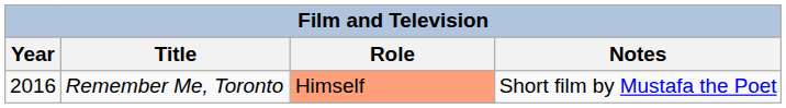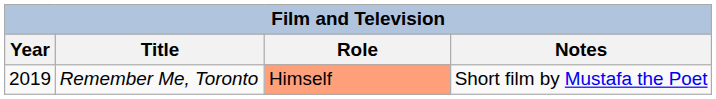 <table class="wikitable">
 <tr style="background:#ccc; text-align:center;">
 <th colspan="4" style="background: LightSteelBlue;">Film and Television</th>
 </tr>
 <tr style="background:#ccc; text-align:center;">
 <th style="text-align:center;">Year</th>
 <th style="width:170px;">Title</th>
 <th style="width:150px;">Role</th>
 <th>Notes</th>
 </tr>
 <tr>
-<td>2016</td>
+<td>2019</td>
 <td><em>Remember Me, Toronto</em></td>
 <td style="background: lightsalmon;">Himself</td>
 <td>Short film by <a href='#'>Mustafa the Poet</a></td>
 </tr>
 </table>
